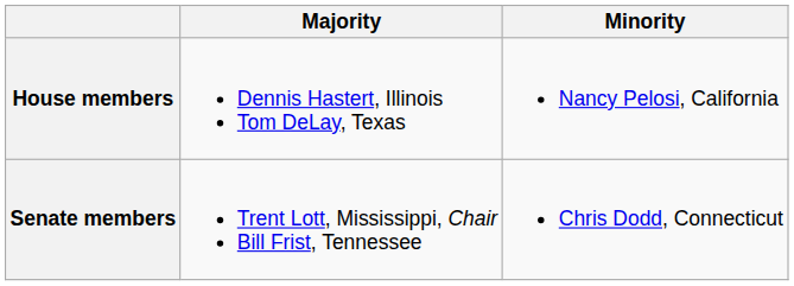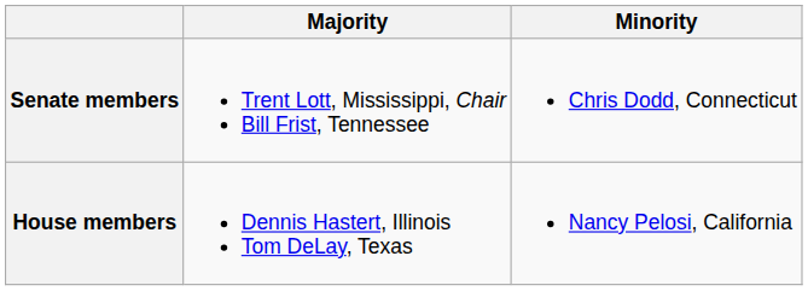 <table class=wikitable>
 <tr>
 <th></th>
 <th>Majority</th>
 <th>Minority</th>
 </tr>
 <tr>
+<th>Senate members</th>
+<td valign="top" ><br><ul><li><a href='#'>Trent Lott</a>, Mississippi, <em>Chair</em></li><li><a href='#'>Bill Frist</a>, Tennessee</li></ul></td>
+<td valign="top" ><br><ul><li><a href='#'>Chris Dodd</a>, Connecticut</li></ul></td>
+</tr>
+<tr>
 <th>House members</th>
 <td valign="top" ><br><ul><li><a href='#'>Dennis Hastert</a>, Illinois</li><li><a href='#'>Tom DeLay</a>, Texas</li></ul></td>
 <td valign="top" ><br><ul><li><a href='#'>Nancy Pelosi</a>, California</li></ul></td>
 </tr>
-<tr>
-<th>Senate members</th>
-<td valign="top" ><br><ul><li><a href='#'>Trent Lott</a>, Mississippi, <em>Chair</em></li><li><a href='#'>Bill Frist</a>, Tennessee</li></ul></td>
-<td valign="top" ><br><ul><li><a href='#'>Chris Dodd</a>, Connecticut</li></ul></td>
-</tr>
 </table>
